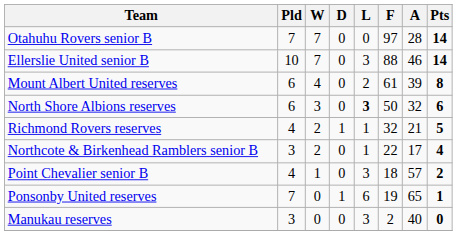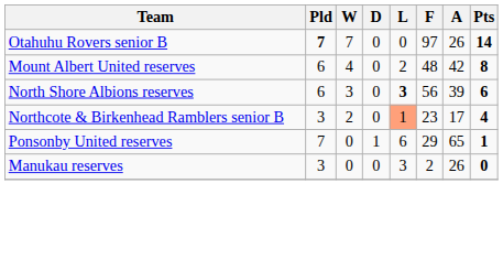 <table class="wikitable" style="text-align:center;">
 <tr>
 <th width=300>Team</th>
 <th width=20 abbr="Played">Pld</th>
 <th width=20 abbr="Won">W</th>
 <th width=20 abbr="Drawn">D</th>
 <th width=20 abbr="Lost">L</th>
 <th width=20 abbr="For">F</th>
 <th width=20 abbr="Against">A</th>
 <th width=20 abbr="Points">Pts</th>
 </tr>
 <tr>
 <td style="text-align:left;"><a href='#'>Otahuhu Rovers senior B</a></td>
-<td>7</td>
+<td><strong>7</strong></td>
 <td>7</td>
 <td>0</td>
 <td>0</td>
 <td>97</td>
-<td>28</td>
-<td><strong>14</strong></td>
-</tr>
-<tr>
-<td style="text-align:left;"><a href='#'>Ellerslie United senior B</a></td>
-<td>10</td>
-<td>7</td>
-<td>0</td>
-<td>3</td>
-<td>88</td>
-<td>46</td>
+<td>26</td>
 <td><strong>14</strong></td>
 </tr>
 <tr>
 <td style="text-align:left;"><a href='#'>Mount Albert United reserves</a></td>
 <td>6</td>
 <td>4</td>
 <td>0</td>
 <td>2</td>
-<td>61</td>
-<td>39</td>
+<td>48</td>
+<td>42</td>
 <td><strong>8</strong></td>
 </tr>
 <tr>
 <td style="text-align:left;"><a href='#'>North Shore Albions reserves</a></td>
 <td>6</td>
 <td>3</td>
 <td>0</td>
 <td><strong>3</strong></td>
-<td>50</td>
-<td>32</td>
+<td>56</td>
+<td>39</td>
 <td><strong>6</strong></td>
-</tr>
-<tr>
-<td style="text-align:left;"><a href='#'>Richmond Rovers reserves</a></td>
-<td>4</td>
-<td>2</td>
-<td>1</td>
-<td>1</td>
-<td>32</td>
-<td>21</td>
-<td><strong>5</strong></td>
 </tr>
 <tr>
 <td style="text-align:left;"><a href='#'>Northcote & Birkenhead Ramblers senior B</a></td>
 <td>3</td>
 <td>2</td>
 <td>0</td>
-<td>1</td>
-<td>22</td>
+<td style="background: lightsalmon;">1</td>
+<td>23</td>
 <td>17</td>
 <td><strong>4</strong></td>
-</tr>
-<tr>
-<td style="text-align:left;"><a href='#'>Point Chevalier senior B</a></td>
-<td>4</td>
-<td>1</td>
-<td>0</td>
-<td>3</td>
-<td>18</td>
-<td>57</td>
-<td><strong>2</strong></td>
 </tr>
 <tr>
 <td style="text-align:left;"><a href='#'>Ponsonby United reserves</a></td>
 <td>7</td>
 <td>0</td>
 <td>1</td>
 <td>6</td>
-<td>19</td>
+<td>29</td>
 <td>65</td>
 <td><strong>1</strong></td>
 </tr>
 <tr>
 <td style="text-align:left;"><a href='#'>Manukau reserves</a></td>
 <td>3</td>
 <td>0</td>
 <td>0</td>
 <td>3</td>
 <td>2</td>
-<td>40</td>
+<td>26</td>
 <td><strong>0</strong></td>
 </tr>
 <tr>
 </tr>
 </table>
